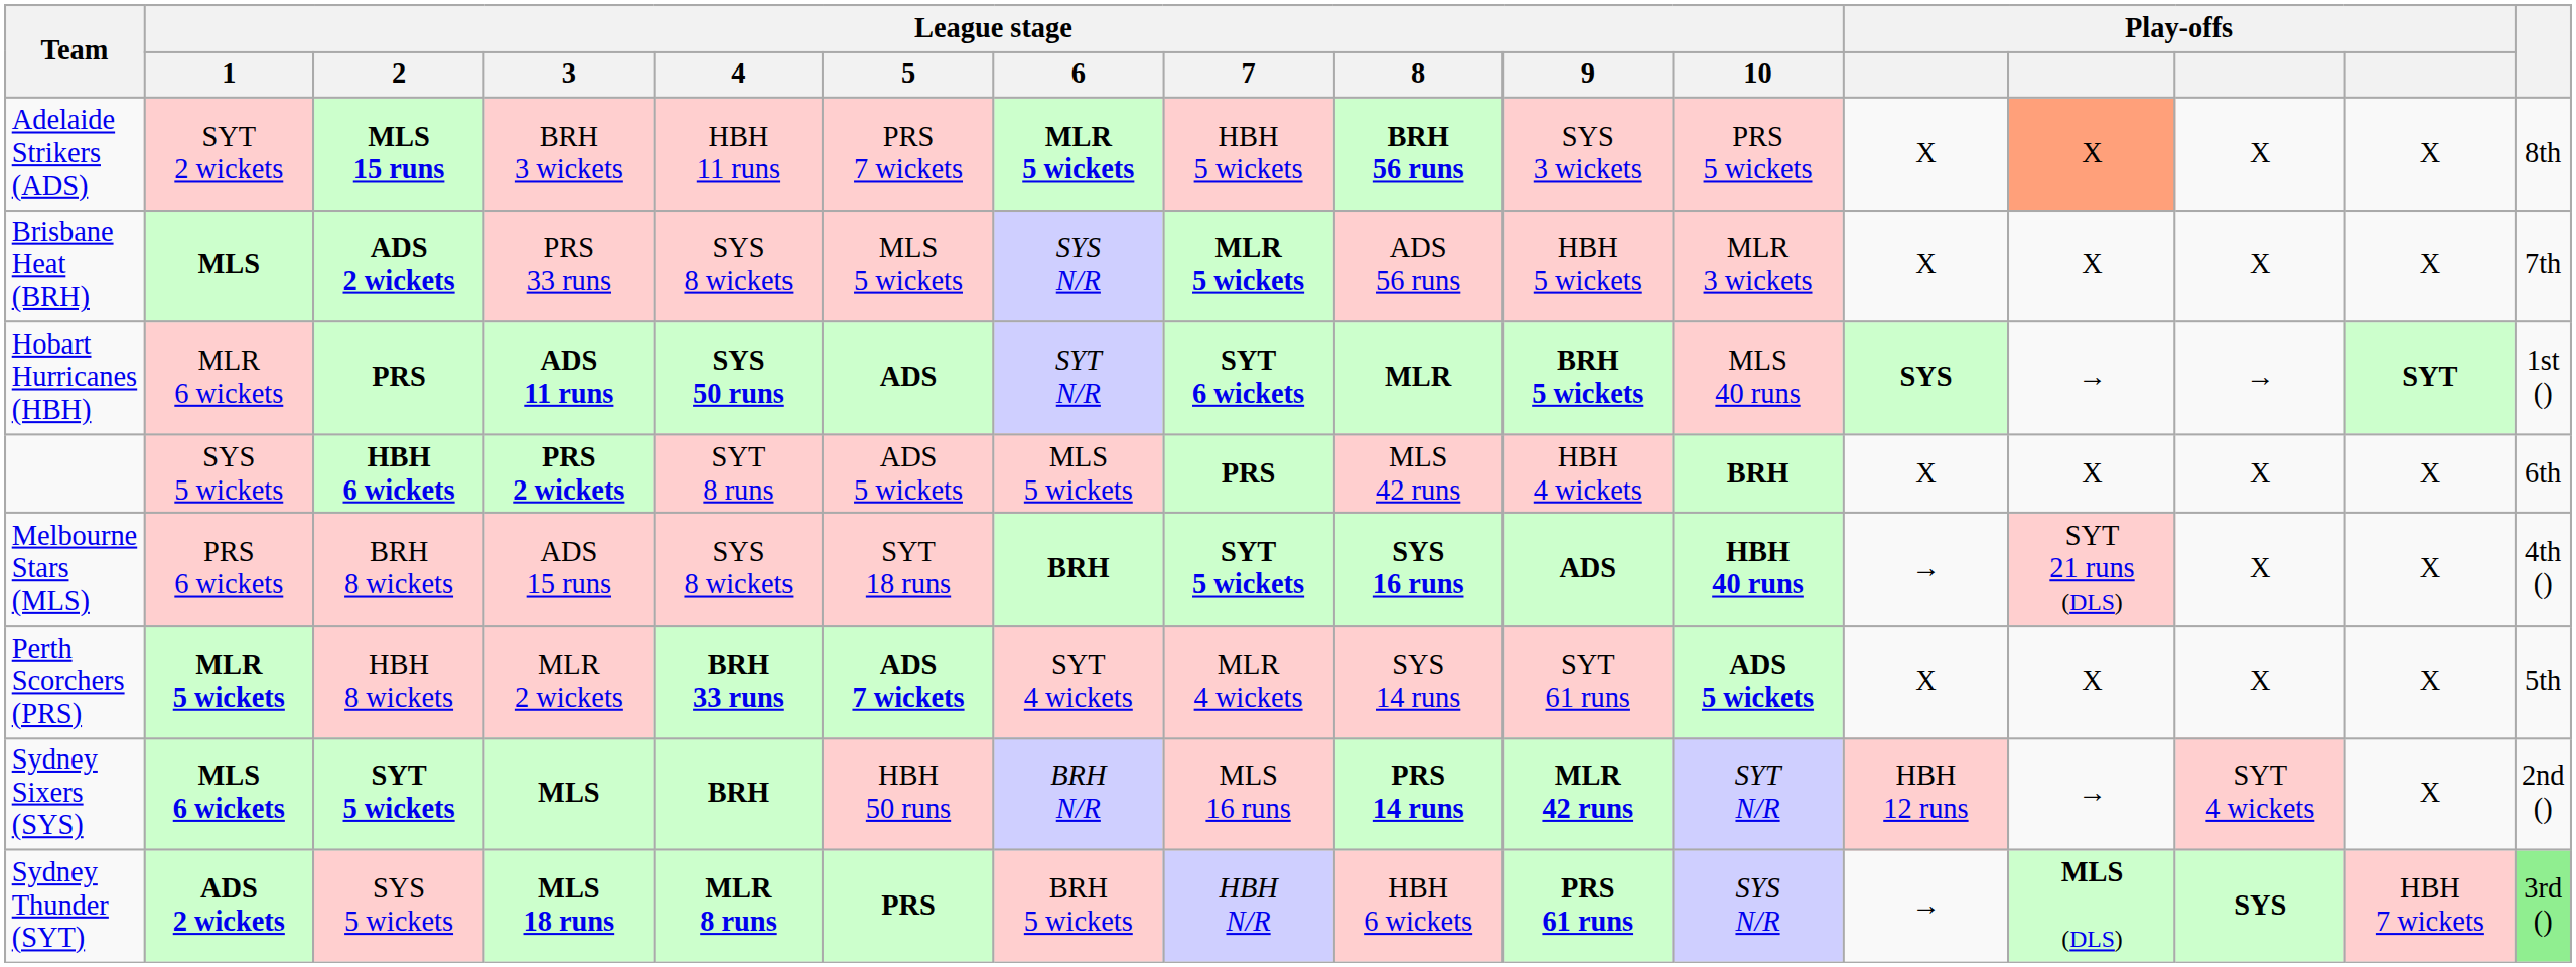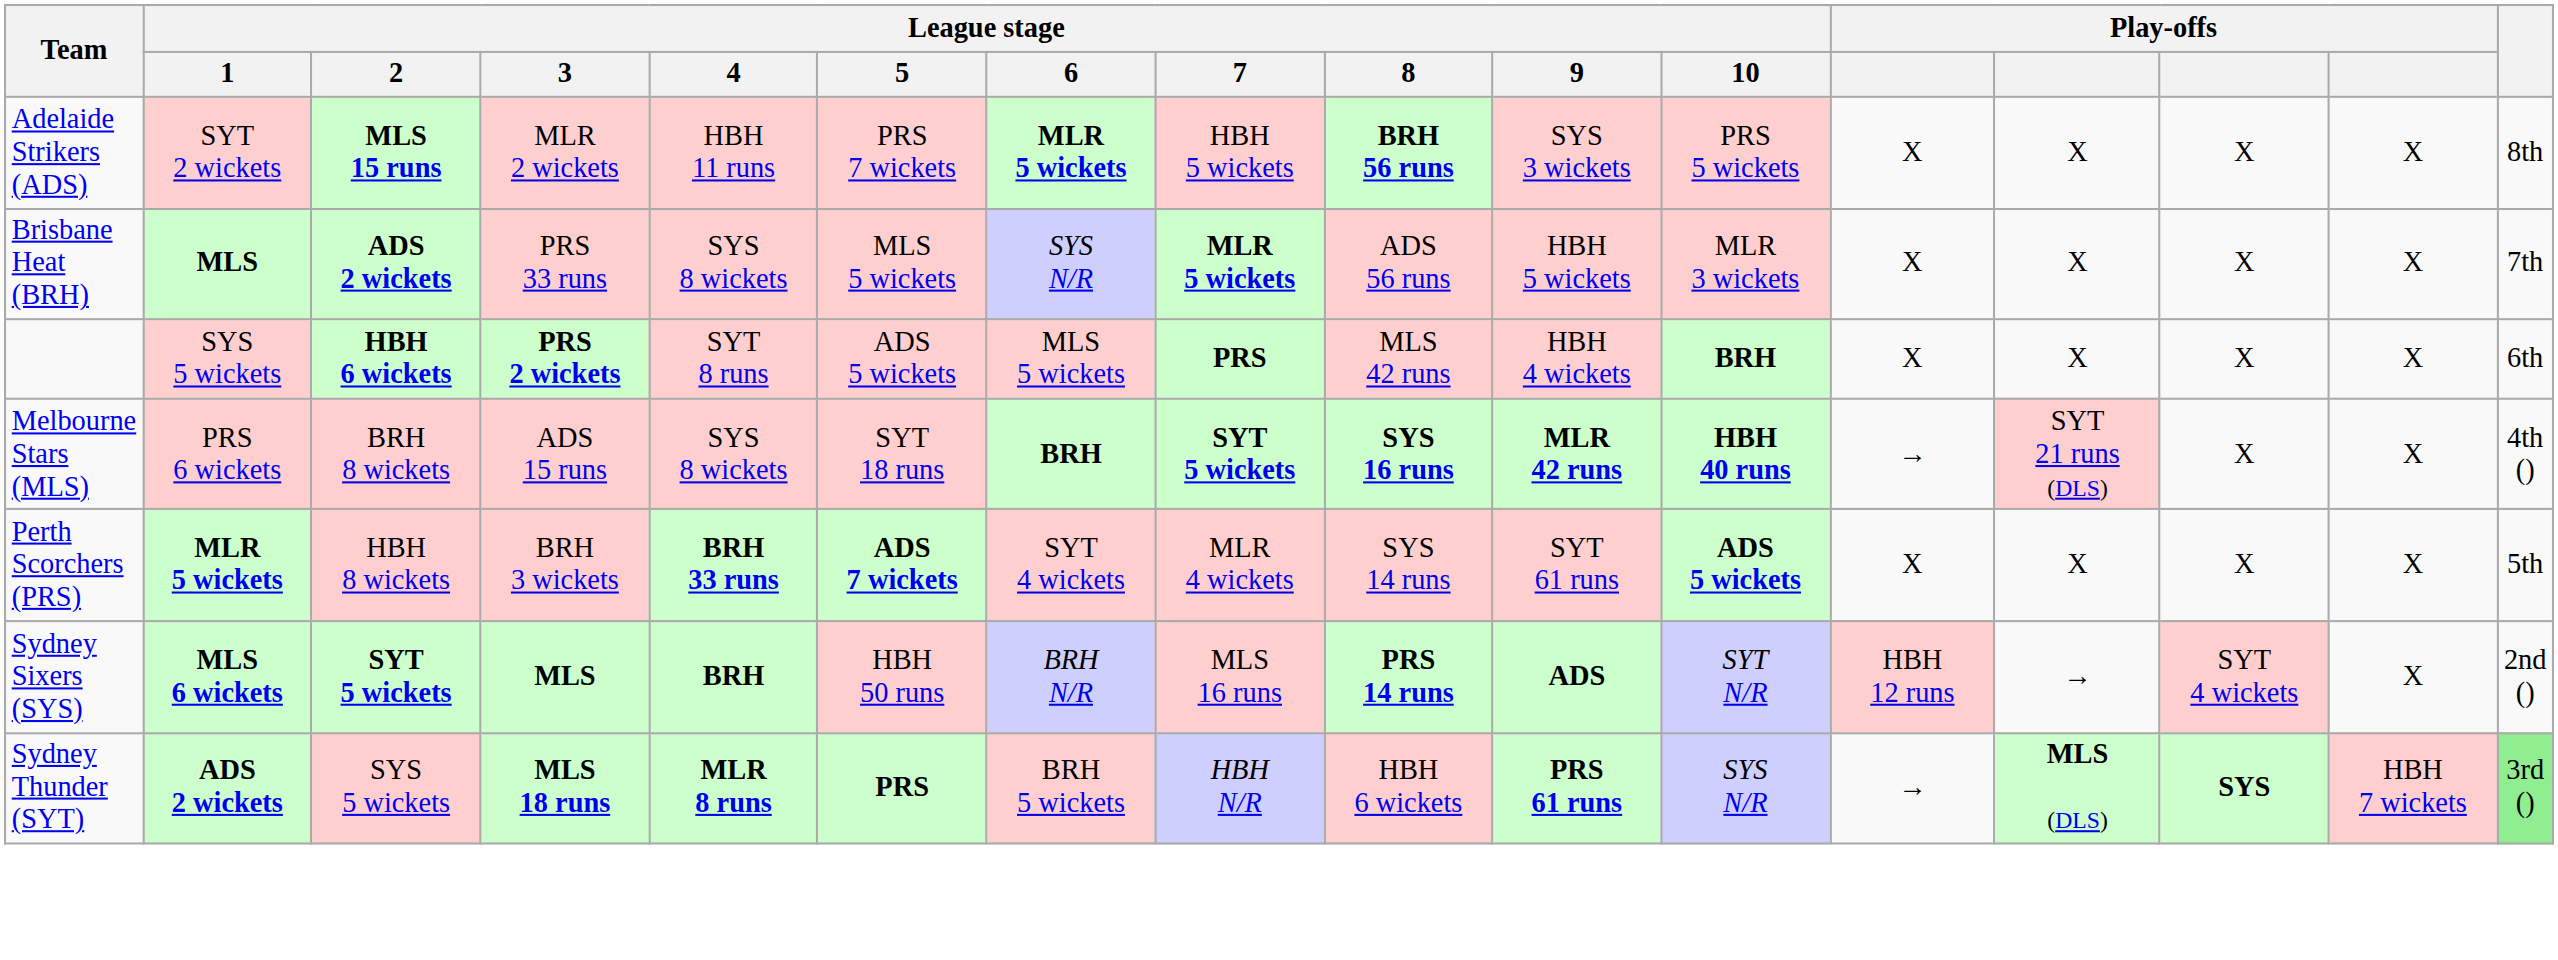 <table class="wikitable plainrowheaders" style="font-size:87%; text-align:center;">
 <tr>
 <th rowspan="2">Team</th>
 <th colspan="10">League stage</th>
 <th colspan="4">Play-offs</th>
 <th rowspan="2"></th>
 </tr>
 <tr>
 <th style="width: 7%;">1</th>
 <th style="width: 7%;">2</th>
 <th style="width: 7%;">3</th>
 <th style="width: 7%;">4</th>
 <th style="width: 7%;">5</th>
 <th style="width: 7%;">6</th>
 <th style="width: 7%;">7</th>
 <th style="width: 7%;">8</th>
 <th style="width: 7%;">9</th>
 <th style="width: 7%;">10</th>
 <th style="width: 7%;"></th>
 <th style="width: 7%;"></th>
 <th style="width: 7%;"></th>
 <th style="width: 7%;"></th>
 </tr>
 <tr>
 <td align="left"><a href='#'>Adelaide<br>Strikers (ADS)</a></td>
 <td style="background-color:#FFCFCF;">SYT<br><a href='#'>2 wickets</a></td>
 <td style="background-color:#cfc;"><strong>MLS<br><a href='#'>15 runs</a></strong></td>
-<td style="background-color:#FFCFCF;">BRH<br><a href='#'>3 wickets</a></td>
+<td style="background-color:#FFCFCF;">MLR<br><a href='#'>2 wickets</a></td>
 <td style="background-color:#FFCFCF;">HBH<br><a href='#'>11 runs</a></td>
 <td style="background-color:#FFCFCF;">PRS<br><a href='#'>7 wickets</a></td>
 <td style="background-color:#cfc;"><strong>MLR<br><a href='#'>5 wickets</a></strong></td>
 <td style="background-color:#FFCFCF;">HBH<br><a href='#'>5 wickets</a></td>
 <td style="background-color:#cfc;"><strong>BRH<br><a href='#'>56 runs</a></strong></td>
 <td style="background-color:#FFCFCF;">SYS<br><a href='#'>3 wickets</a></td>
 <td style="background-color:#FFCFCF;">PRS<br><a href='#'>5 wickets</a></td>
 <td>X</td>
-<td style="background: lightsalmon;">X</td>
+<td>X</td>
 <td>X</td>
 <td>X</td>
 <td>8th</td>
 </tr>
 <tr>
 <td align="left"><a href='#'>Brisbane<br>Heat (BRH)</a></td>
 <td style="background-color:#cfc;"><strong>MLS<br></strong></td>
 <td style="background-color:#cfc;"><strong>ADS<br><a href='#'>2 wickets</a></strong></td>
 <td style="background-color:#FFCFCF;">PRS<br><a href='#'>33 runs</a></td>
 <td style="background-color:#FFCFCF;">SYS<br><a href='#'>8 wickets</a></td>
 <td style="background-color:#FFCFCF;">MLS<br><a href='#'>5 wickets</a></td>
 <td style="background:#cfcfff;"><em>SYS<br><a href='#'>N/R</a></em></td>
 <td style="background-color:#cfc;"><strong>MLR<br><a href='#'>5 wickets</a></strong></td>
 <td style="background-color:#FFCFCF;">ADS<br><a href='#'>56 runs</a></td>
 <td style="background-color:#FFCFCF;">HBH<br><a href='#'>5 wickets</a></td>
 <td style="background-color:#FFCFCF;">MLR<br><a href='#'>3 wickets</a></td>
 <td>X</td>
 <td>X</td>
 <td>X</td>
 <td>X</td>
 <td>7th</td>
-</tr>
-<tr>
-<td align="left"><a href='#'>Hobart<br>Hurricanes (HBH)</a></td>
-<td style="background-color:#FFCFCF;">MLR<br><a href='#'>6 wickets</a></td>
-<td style="background-color:#cfc;"><strong>PRS<br></strong></td>
-<td style="background-color:#cfc;"><strong>ADS<br><a href='#'>11 runs</a></strong></td>
-<td style="background-color:#cfc;"><strong>SYS<br><a href='#'>50 runs</a></strong></td>
-<td style="background-color:#cfc;"><strong>ADS<br></strong></td>
-<td style="background:#cfcfff;"><em>SYT<br><a href='#'>N/R</a></em></td>
-<td style="background-color:#cfc;"><strong>SYT<br><a href='#'>6 wickets</a></strong></td>
-<td style="background-color:#cfc;"><strong>MLR<br></strong></td>
-<td style="background-color:#cfc;"><strong>BRH<br><a href='#'>5 wickets</a></strong></td>
-<td style="background-color:#FFCFCF;">MLS<br><a href='#'>40 runs</a></td>
-<td style="background-color:#cfc;"><strong>SYS<br></strong></td>
-<td>→</td>
-<td>→</td>
-<td style="background-color:#cfc;"><strong>SYT<br></strong></td>
-<td>1st<br>()</td>
 </tr>
 <tr>
 <td align="left"></td>
 <td style="background-color:#FFCFCF;">SYS<br><a href='#'>5 wickets</a></td>
 <td style="background-color:#cfc;"><strong>HBH<br><a href='#'>6 wickets</a></strong></td>
 <td style="background-color:#cfc;"><strong>PRS<br><a href='#'>2 wickets</a></strong></td>
 <td style="background-color:#FFCFCF;">SYT<br><a href='#'>8 runs</a></td>
 <td style="background-color:#FFCFCF;">ADS<br><a href='#'>5 wickets</a></td>
 <td style="background-color:#FFCFCF;">MLS<br><a href='#'>5 wickets</a></td>
 <td style="background-color:#cfc;"><strong>PRS<br></strong></td>
 <td style="background-color:#FFCFCF;">MLS<br><a href='#'>42 runs</a></td>
 <td style="background-color:#FFCFCF;">HBH<br><a href='#'>4 wickets</a></td>
 <td style="background-color:#cfc;"><strong>BRH<br></strong></td>
 <td>X</td>
 <td>X</td>
 <td>X</td>
 <td>X</td>
 <td>6th</td>
 </tr>
 <tr>
 <td align="left"><a href='#'>Melbourne<br>Stars (MLS)</a></td>
 <td style="background-color:#FFCFCF;">PRS<br><a href='#'>6 wickets</a></td>
 <td style="background-color:#FFCFCF;">BRH<br><a href='#'>8 wickets</a></td>
 <td style="background-color:#FFCFCF;">ADS<br><a href='#'>15 runs</a></td>
 <td style="background-color:#FFCFCF;">SYS<br><a href='#'>8 wickets</a></td>
 <td style="background-color:#FFCFCF;">SYT<br><a href='#'>18 runs</a></td>
 <td style="background-color:#cfc;"><strong>BRH<br></strong></td>
 <td style="background-color:#cfc;"><strong>SYT<br><a href='#'>5 wickets</a></strong></td>
 <td style="background-color:#cfc;"><strong>SYS<br><a href='#'>16 runs</a></strong></td>
-<td style="background-color:#cfc;"><strong>ADS<br></strong></td>
+<td style="background-color:#cfc;"><strong>MLR<br><a href='#'>42 runs</a></strong></td>
 <td style="background-color:#cfc;"><strong>HBH<br><a href='#'>40 runs</a></strong></td>
 <td>→</td>
 <td style="background-color:#FFCFCF;">SYT<br><a href='#'>21 runs</a><br><small>(<a href='#'>DLS</a>)</small></td>
 <td>X</td>
 <td>X</td>
 <td>4th<br>()</td>
 </tr>
 <tr>
 <td align="left"><a href='#'>Perth<br>Scorchers (PRS)</a></td>
 <td style="background-color:#cfc;"><strong>MLR<br><a href='#'>5 wickets</a></strong></td>
 <td style="background-color:#FFCFCF;">HBH<br><a href='#'>8 wickets</a></td>
-<td style="background-color:#FFCFCF;">MLR<br><a href='#'>2 wickets</a></td>
+<td style="background-color:#FFCFCF;">BRH<br><a href='#'>3 wickets</a></td>
 <td style="background-color:#cfc;"><strong>BRH<br><a href='#'>33 runs</a></strong></td>
 <td style="background-color:#cfc;"><strong>ADS<br><a href='#'>7 wickets</a></strong></td>
 <td style="background-color:#FFCFCF;">SYT<br><a href='#'>4 wickets</a></td>
 <td style="background-color:#FFCFCF;">MLR<br><a href='#'>4 wickets</a></td>
 <td style="background-color:#FFCFCF;">SYS<br><a href='#'>14 runs</a></td>
 <td style="background-color:#FFCFCF;">SYT<br><a href='#'>61 runs</a></td>
 <td style="background-color:#cfc;"><strong>ADS<br><a href='#'>5 wickets</a></strong></td>
 <td>X</td>
 <td>X</td>
 <td>X</td>
 <td>X</td>
 <td>5th</td>
 </tr>
 <tr>
 <td align="left"><a href='#'>Sydney<br>Sixers (SYS)</a></td>
 <td style="background-color:#cfc;"><strong>MLS<br><a href='#'>6 wickets</a></strong></td>
 <td style="background-color:#cfc;"><strong>SYT<br><a href='#'>5 wickets</a></strong></td>
 <td style="background-color:#cfc;"><strong>MLS<br></strong></td>
 <td style="background-color:#cfc;"><strong>BRH<br></strong></td>
 <td style="background-color:#FFCFCF;">HBH<br><a href='#'>50 runs</a></td>
 <td style="background:#cfcfff;"><em>BRH<br><a href='#'>N/R</a></em></td>
 <td style="background-color:#FFCFCF;">MLS<br><a href='#'>16 runs</a></td>
 <td style="background-color:#cfc;"><strong>PRS<br><a href='#'>14 runs</a></strong></td>
-<td style="background-color:#cfc;"><strong>MLR<br><a href='#'>42 runs</a></strong></td>
+<td style="background-color:#cfc;"><strong>ADS<br></strong></td>
 <td style="background:#cfcfff;"><em>SYT<br><a href='#'>N/R</a></em></td>
 <td style="background-color:#FFCFCF;">HBH<br><a href='#'>12 runs</a></td>
 <td>→</td>
 <td style="background-color:#FFCFCF;">SYT<br><a href='#'>4 wickets</a></td>
 <td>X</td>
 <td>2nd<br>()</td>
 </tr>
 <tr>
 <td align="left"><a href='#'>Sydney<br>Thunder (SYT)</a></td>
 <td style="background-color:#cfc;"><strong>ADS<br><a href='#'>2 wickets</a></strong></td>
 <td style="background-color:#FFCFCF;">SYS<br><a href='#'>5 wickets</a></td>
 <td style="background-color:#cfc;"><strong>MLS<br><a href='#'>18 runs</a></strong></td>
 <td style="background-color:#cfc;"><strong>MLR<br><a href='#'>8 runs</a></strong></td>
 <td style="background-color:#cfc;"><strong>PRS<br></strong></td>
 <td style="background-color:#FFCFCF;">BRH<br><a href='#'>5 wickets</a></td>
 <td style="background:#cfcfff;"><em>HBH<br><a href='#'>N/R</a></em></td>
 <td style="background-color:#FFCFCF;">HBH<br><a href='#'>6 wickets</a></td>
 <td style="background-color:#cfc;"><strong>PRS<br><a href='#'>61 runs</a></strong></td>
 <td style="background:#cfcfff;"><em>SYS<br><a href='#'>N/R</a></em></td>
 <td>→</td>
 <td style="background-color:#cfc;"><strong>MLS<br></strong><br><small>(<a href='#'>DLS</a>)</small></td>
 <td style="background-color:#cfc;"><strong>SYS<br></strong></td>
 <td style="background-color:#FFCFCF;">HBH<br><a href='#'>7 wickets</a></td>
 <td style="background: lightgreen;">3rd<br>()</td>
 </tr>
 </table>
